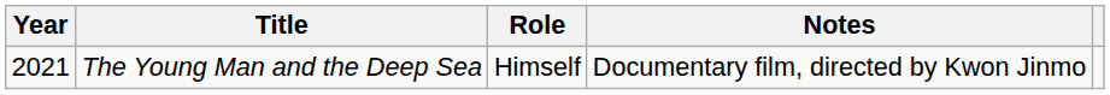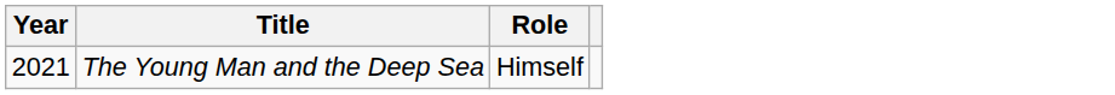 <table class="wikitable plainrowheaders">
 <tr>
 <th scope="col">Year</th>
 <th scope="col">Title</th>
 <th scope="col">Role</th>
-<th scope="col">Notes</th>
 <th class="unsortable" scope="col"></th>
 </tr>
 <tr>
 <td>2021</td>
 <td><em>The Young Man and the Deep Sea</em></td>
 <td>Himself</td>
-<td>Documentary film, directed by Kwon Jinmo</td>
 <td></td>
 </tr>
 </table>
